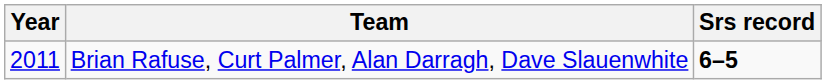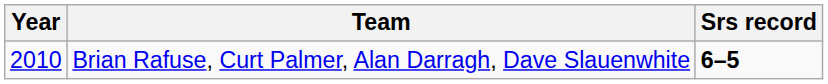 <table class="wikitable">
 <tr>
 <th>Year</th>
 <th>Team</th>
 <th>Srs record</th>
 </tr>
 <tr>
-<td><a href='#'>2011</a></td>
+<td><a href='#'>2010</a></td>
 <td><a href='#'>Brian Rafuse</a>, <a href='#'>Curt Palmer</a>, <a href='#'>Alan Darragh</a>, <a href='#'>Dave Slauenwhite</a></td>
 <td><strong>6–5</strong></td>
 </tr>
 </table>
